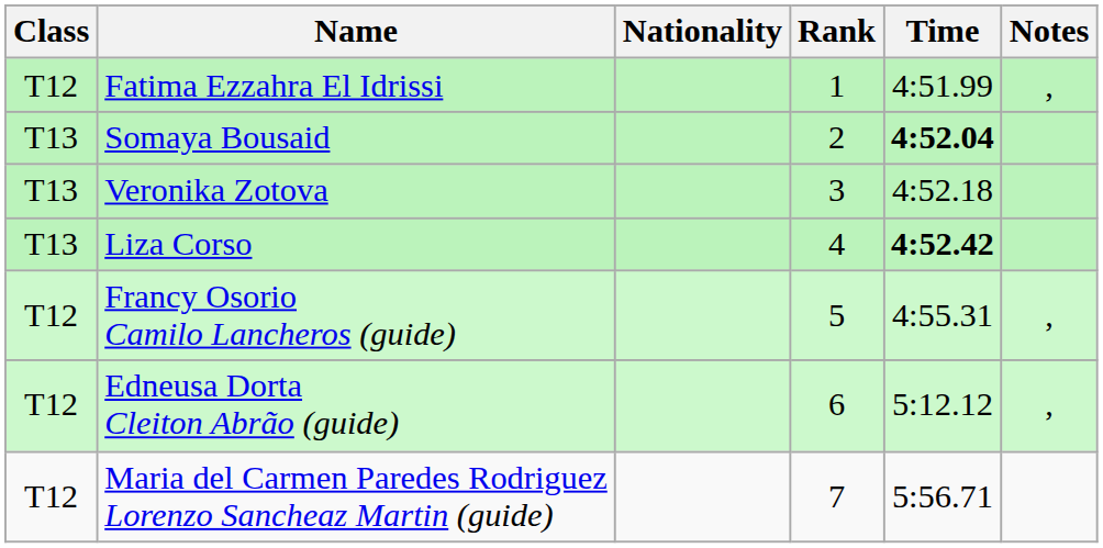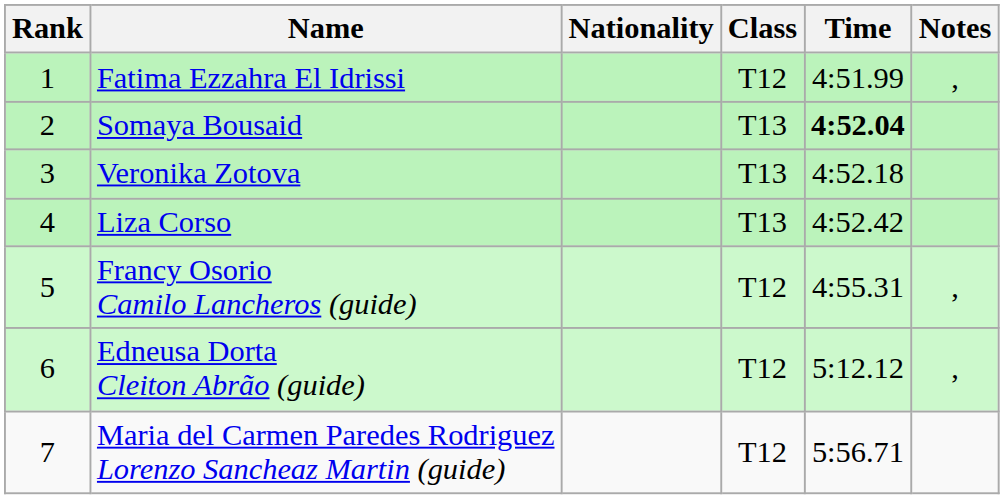 <table class="wikitable sortable" style="text-align:center">
 <tr>
-<th>Class</th>
+<th>Rank</th>
 <th>Name</th>
 <th>Nationality</th>
-<th>Rank</th>
+<th>Class</th>
 <th>Time</th>
 <th>Notes</th>
 </tr>
 <tr bgcolor=bbf3bb>
-<td>T12</td>
+<td>1</td>
 <td align="left"><a href='#'>Fatima Ezzahra El Idrissi</a></td>
 <td align="left"></td>
-<td>1</td>
+<td>T12</td>
 <td>4:51.99</td>
 <td>, </td>
 </tr>
 <tr bgcolor=bbf3bb>
-<td>T13</td>
+<td>2</td>
 <td align="left"><a href='#'>Somaya Bousaid</a></td>
 <td align="left"></td>
-<td>2</td>
+<td>T13</td>
 <td><strong>4:52.04</strong></td>
 <td></td>
 </tr>
 <tr bgcolor=bbf3bb>
-<td>T13</td>
+<td>3</td>
 <td align="left"><a href='#'>Veronika Zotova</a></td>
 <td align="left"></td>
-<td>3</td>
+<td>T13</td>
 <td>4:52.18</td>
 <td></td>
 </tr>
 <tr bgcolor=bbf3bb>
-<td>T13</td>
+<td>4</td>
 <td align="left"><a href='#'>Liza Corso</a></td>
 <td align="left"></td>
-<td>4</td>
-<td><strong>4:52.42</strong></td>
+<td>T13</td>
+<td>4:52.42</td>
 <td></td>
 </tr>
 <tr bgcolor=ccf9cc>
-<td>T12</td>
+<td>5</td>
 <td align="left"><a href='#'>Francy Osorio</a><br><em><a href='#'>Camilo Lancheros</a> (guide)</em></td>
 <td align="left"></td>
-<td>5</td>
+<td>T12</td>
 <td>4:55.31</td>
 <td>, </td>
 </tr>
 <tr bgcolor=ccf9cc>
-<td>T12</td>
+<td>6</td>
 <td align="left"><a href='#'>Edneusa Dorta</a><br><em><a href='#'>Cleiton Abrão</a> (guide)</em></td>
 <td align="left"></td>
-<td>6</td>
+<td>T12</td>
 <td>5:12.12</td>
 <td>, </td>
 </tr>
 <tr>
-<td>T12</td>
+<td>7</td>
 <td align="left"><a href='#'>Maria del Carmen Paredes Rodriguez</a><br><em><a href='#'>Lorenzo Sancheaz Martin</a> (guide)</em></td>
 <td align="left"></td>
-<td>7</td>
+<td>T12</td>
 <td>5:56.71</td>
 <td></td>
 </tr>
 </table>
